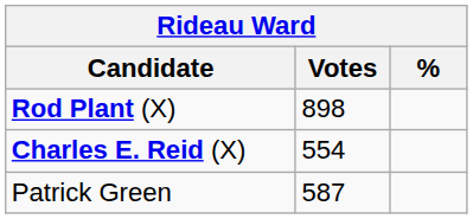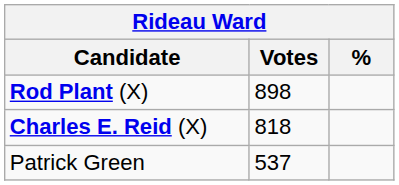 <table class="wikitable">
 <tr>
 <th colspan="3"><a href='#'>Rideau Ward</a></th>
 </tr>
 <tr>
 <th style="width: 170px">Candidate</th>
 <th style="width: 50px">Votes</th>
 <th style="width: 40px">%</th>
 </tr>
 <tr>
 <td><strong><a href='#'>Rod Plant</a></strong> (X)</td>
 <td>898</td>
 <td></td>
 </tr>
 <tr>
 <td><strong><a href='#'>Charles E. Reid</a></strong> (X)</td>
-<td>554</td>
+<td>818</td>
 <td></td>
 </tr>
 <tr>
 <td>Patrick Green</td>
-<td>587</td>
+<td>537</td>
 <td></td>
 </tr>
 </table>
